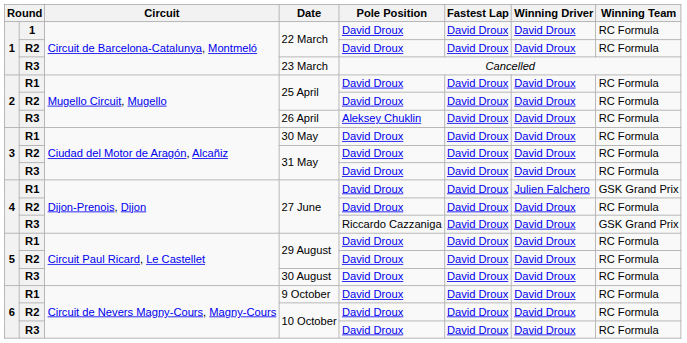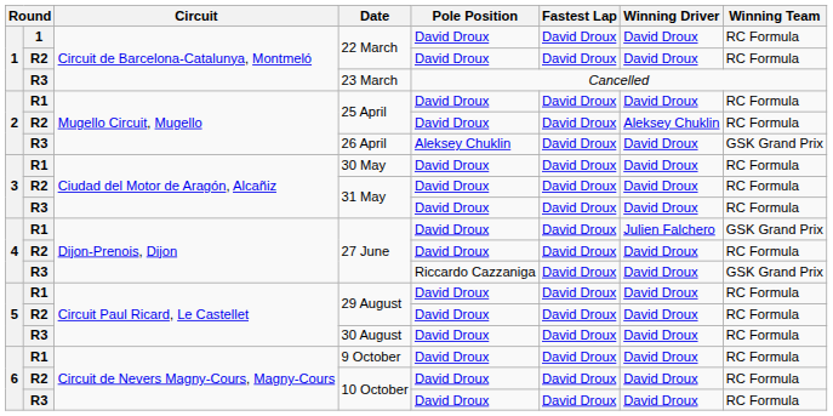 <table class="wikitable" style="font-size: 85%">
 <tr>
 <th colspan=2>Round</th>
 <th>Circuit</th>
 <th>Date</th>
 <th>Pole Position</th>
 <th>Fastest Lap</th>
 <th>Winning Driver</th>
 <th>Winning Team</th>
 </tr>
 <tr>
 <th rowspan=3>1</th>
 <th>1</th>
 <td rowspan=3> <a href='#'>Circuit de Barcelona-Catalunya</a>, <a href='#'>Montmeló</a></td>
 <td rowspan=2>22 March</td>
 <td> <a href='#'>David Droux</a></td>
 <td> <a href='#'>David Droux</a></td>
 <td> <a href='#'>David Droux</a></td>
 <td> RC Formula</td>
 </tr>
 <tr>
 <th>R2</th>
 <td> <a href='#'>David Droux</a></td>
 <td> <a href='#'>David Droux</a></td>
 <td> <a href='#'>David Droux</a></td>
 <td> RC Formula</td>
 </tr>
 <tr>
 <th>R3</th>
 <td>23 March</td>
 <td colspan="4" style="text-align:center;"><em>Cancelled</em></td>
 </tr>
 <tr>
 <th rowspan=3>2</th>
 <th>R1</th>
 <td rowspan=3> <a href='#'>Mugello Circuit</a>, <a href='#'>Mugello</a></td>
 <td rowspan=2>25 April</td>
 <td> <a href='#'>David Droux</a></td>
 <td> <a href='#'>David Droux</a></td>
 <td> <a href='#'>David Droux</a></td>
 <td> RC Formula</td>
 </tr>
 <tr>
 <th>R2</th>
 <td> <a href='#'>David Droux</a></td>
 <td> <a href='#'>David Droux</a></td>
-<td> <a href='#'>David Droux</a></td>
+<td> <a href='#'>Aleksey Chuklin</a></td>
 <td> RC Formula</td>
 </tr>
 <tr>
 <th>R3</th>
 <td>26 April</td>
 <td> <a href='#'>Aleksey Chuklin</a></td>
 <td> <a href='#'>David Droux</a></td>
 <td> <a href='#'>David Droux</a></td>
-<td> RC Formula</td>
+<td> GSK Grand Prix</td>
 </tr>
 <tr>
 <th rowspan=3>3</th>
 <th>R1</th>
 <td rowspan=3> <a href='#'>Ciudad del Motor de Aragón</a>, <a href='#'>Alcañiz</a></td>
 <td>30 May</td>
 <td> <a href='#'>David Droux</a></td>
 <td> <a href='#'>David Droux</a></td>
 <td> <a href='#'>David Droux</a></td>
 <td> RC Formula</td>
 </tr>
 <tr>
 <th>R2</th>
 <td rowspan=2>31 May</td>
 <td> <a href='#'>David Droux</a></td>
 <td> <a href='#'>David Droux</a></td>
 <td> <a href='#'>David Droux</a></td>
 <td> RC Formula</td>
 </tr>
 <tr>
 <th>R3</th>
 <td> <a href='#'>David Droux</a></td>
 <td> <a href='#'>David Droux</a></td>
 <td> <a href='#'>David Droux</a></td>
 <td> RC Formula</td>
 </tr>
 <tr>
 <th rowspan=3>4</th>
 <th>R1</th>
 <td rowspan=3> <a href='#'>Dijon-Prenois</a>, <a href='#'>Dijon</a></td>
 <td rowspan=3>27 June</td>
 <td> <a href='#'>David Droux</a></td>
 <td> <a href='#'>David Droux</a></td>
 <td> <a href='#'>Julien Falchero</a></td>
 <td> GSK Grand Prix</td>
 </tr>
 <tr>
 <th>R2</th>
 <td> <a href='#'>David Droux</a></td>
 <td> <a href='#'>David Droux</a></td>
 <td> <a href='#'>David Droux</a></td>
 <td> RC Formula</td>
 </tr>
 <tr>
 <th>R3</th>
 <td> Riccardo Cazzaniga</td>
 <td> <a href='#'>David Droux</a></td>
 <td> <a href='#'>David Droux</a></td>
 <td> GSK Grand Prix</td>
 </tr>
 <tr>
 <th rowspan=3>5</th>
 <th>R1</th>
 <td rowspan=3> <a href='#'>Circuit Paul Ricard</a>, <a href='#'>Le Castellet</a></td>
 <td rowspan=2>29 August</td>
 <td> <a href='#'>David Droux</a></td>
 <td> <a href='#'>David Droux</a></td>
 <td> <a href='#'>David Droux</a></td>
 <td> RC Formula</td>
 </tr>
 <tr>
 <th>R2</th>
 <td> <a href='#'>David Droux</a></td>
 <td> <a href='#'>David Droux</a></td>
 <td> <a href='#'>David Droux</a></td>
 <td> RC Formula</td>
 </tr>
 <tr>
 <th>R3</th>
 <td>30 August</td>
 <td> <a href='#'>David Droux</a></td>
 <td> <a href='#'>David Droux</a></td>
 <td> <a href='#'>David Droux</a></td>
 <td> RC Formula</td>
 </tr>
 <tr>
 <th rowspan=3>6</th>
 <th>R1</th>
 <td rowspan=3> <a href='#'>Circuit de Nevers Magny-Cours</a>, <a href='#'>Magny-Cours</a></td>
 <td>9 October</td>
 <td> <a href='#'>David Droux</a></td>
 <td> <a href='#'>David Droux</a></td>
 <td> <a href='#'>David Droux</a></td>
 <td> RC Formula</td>
 </tr>
 <tr>
 <th>R2</th>
 <td rowspan=2>10 October</td>
 <td> <a href='#'>David Droux</a></td>
 <td> <a href='#'>David Droux</a></td>
 <td> <a href='#'>David Droux</a></td>
 <td> RC Formula</td>
 </tr>
 <tr>
 <th>R3</th>
 <td> <a href='#'>David Droux</a></td>
 <td> <a href='#'>David Droux</a></td>
 <td> <a href='#'>David Droux</a></td>
 <td> RC Formula</td>
 </tr>
 </table>
